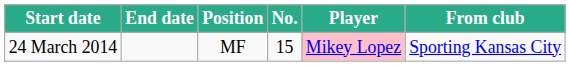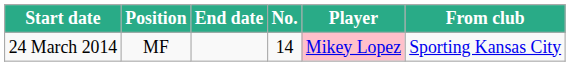 <table class="wikitable sortable">
 <tr>
 <th style="background:#29AB87; color:white;"><strong>Start date</strong></th>
+<th style="background:#29AB87; color:white;"><strong>Position</strong></th>
 <th style="background:#29AB87; color:white;"><strong>End date</strong></th>
-<th style="background:#29AB87; color:white;"><strong>Position</strong></th>
 <th style="background:#29AB87; color:white;"><strong>No.</strong></th>
 <th style="background:#29AB87; color:white;"><strong>Player</strong></th>
 <th style="background:#29AB87; color:white;"><strong>From club</strong></th>
 </tr>
 <tr>
 <td>24 March 2014</td>
+<td style="text-align:center;">MF</td>
 <td></td>
-<td style="text-align:center;">MF</td>
-<td style="text-align:center;">15</td>
+<td style="text-align:center;">14</td>
 <td style="background: pink; text-align:center;"> <a href='#'>Mikey Lopez</a></td>
 <td style="text-align:center;"> <a href='#'>Sporting Kansas City</a></td>
 </tr>
 </table>
